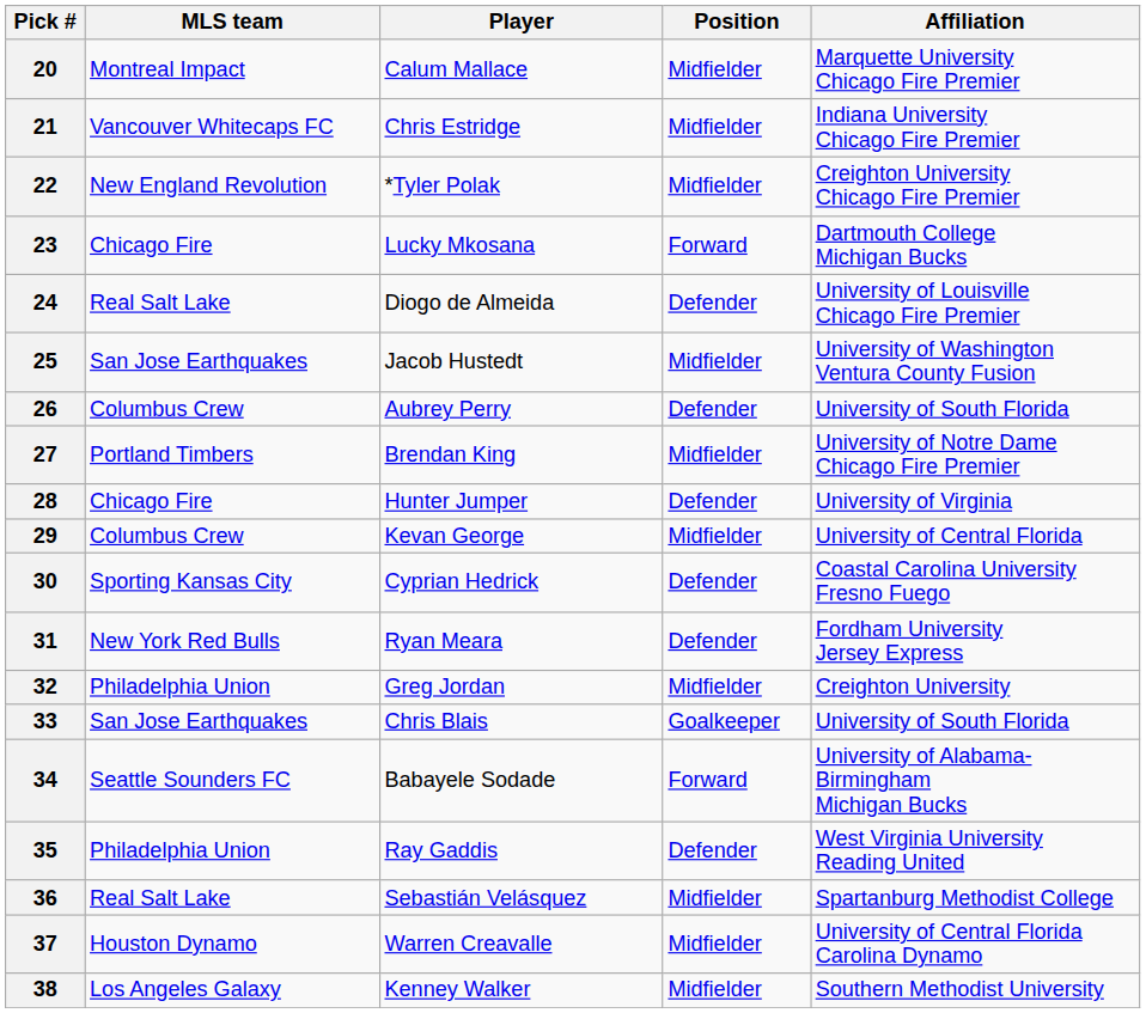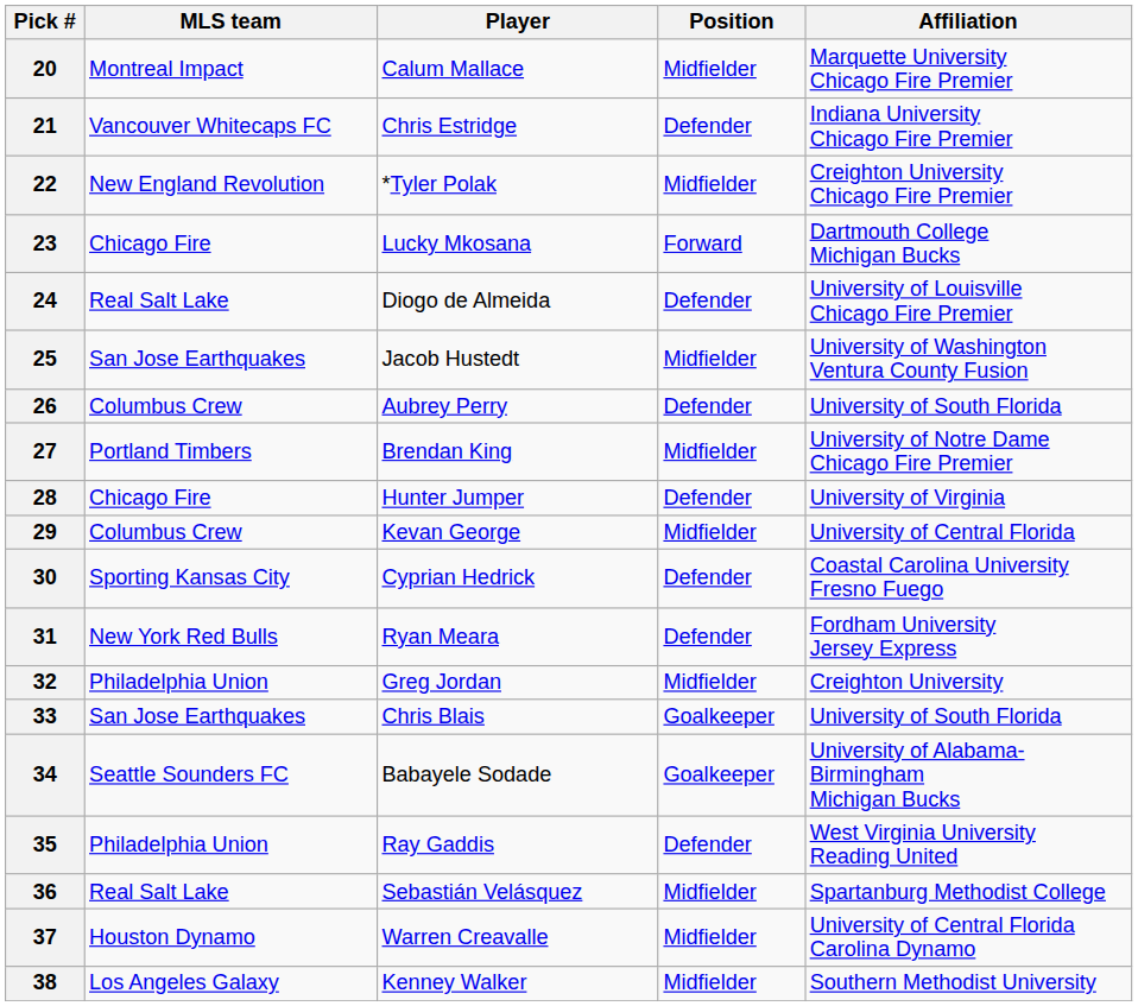 <table class="wikitable sortable" style="width:95%">
 <tr>
 <th width=7%>Pick #</th>
 <th width=26%>MLS team</th>
 <th width=25%>Player</th>
 <th width=13%>Position</th>
 <th>Affiliation</th>
 </tr>
 <tr>
 <th>20</th>
 <td><a href='#'>Montreal Impact</a></td>
 <td> <a href='#'>Calum Mallace</a></td>
 <td><a href='#'>Midfielder</a></td>
 <td><a href='#'>Marquette University</a><br><a href='#'>Chicago Fire Premier</a></td>
 </tr>
 <tr>
 <th>21</th>
 <td><a href='#'>Vancouver Whitecaps FC</a></td>
 <td> <a href='#'>Chris Estridge</a></td>
-<td><a href='#'>Midfielder</a></td>
+<td><a href='#'>Defender</a></td>
 <td><a href='#'>Indiana University</a><br><a href='#'>Chicago Fire Premier</a></td>
 </tr>
 <tr>
 <th>22</th>
 <td><a href='#'>New England Revolution</a></td>
 <td> *<a href='#'>Tyler Polak</a></td>
 <td><a href='#'>Midfielder</a></td>
 <td><a href='#'>Creighton University</a><br><a href='#'>Chicago Fire Premier</a></td>
 </tr>
 <tr>
 <th>23</th>
 <td><a href='#'>Chicago Fire</a></td>
 <td> <a href='#'>Lucky Mkosana</a></td>
 <td><a href='#'>Forward</a></td>
 <td><a href='#'>Dartmouth College</a><br><a href='#'>Michigan Bucks</a></td>
 </tr>
 <tr>
 <th>24</th>
 <td><a href='#'>Real Salt Lake</a></td>
 <td> Diogo de Almeida</td>
 <td><a href='#'>Defender</a></td>
 <td><a href='#'>University of Louisville</a><br><a href='#'>Chicago Fire Premier</a></td>
 </tr>
 <tr>
 <th>25</th>
 <td><a href='#'>San Jose Earthquakes</a></td>
 <td> Jacob Hustedt</td>
 <td><a href='#'>Midfielder</a></td>
 <td><a href='#'>University of Washington</a><br><a href='#'>Ventura County Fusion</a></td>
 </tr>
 <tr>
 <th>26</th>
 <td><a href='#'>Columbus Crew</a></td>
 <td> <a href='#'>Aubrey Perry</a></td>
 <td><a href='#'>Defender</a></td>
 <td><a href='#'>University of South Florida</a></td>
 </tr>
 <tr>
 <th>27</th>
 <td><a href='#'>Portland Timbers</a></td>
 <td> <a href='#'>Brendan King</a></td>
 <td><a href='#'>Midfielder</a></td>
 <td><a href='#'>University of Notre Dame</a><br><a href='#'>Chicago Fire Premier</a></td>
 </tr>
 <tr>
 <th>28</th>
 <td><a href='#'>Chicago Fire</a></td>
 <td> <a href='#'>Hunter Jumper</a></td>
 <td><a href='#'>Defender</a></td>
 <td><a href='#'>University of Virginia</a></td>
 </tr>
 <tr>
 <th>29</th>
 <td><a href='#'>Columbus Crew</a></td>
 <td> <a href='#'>Kevan George</a></td>
 <td><a href='#'>Midfielder</a></td>
 <td><a href='#'>University of Central Florida</a></td>
 </tr>
 <tr>
 <th>30</th>
 <td><a href='#'>Sporting Kansas City</a></td>
 <td> <a href='#'>Cyprian Hedrick</a></td>
 <td><a href='#'>Defender</a></td>
 <td><a href='#'>Coastal Carolina University</a><br><a href='#'>Fresno Fuego</a></td>
 </tr>
 <tr>
 <th>31</th>
 <td><a href='#'>New York Red Bulls</a></td>
 <td> <a href='#'>Ryan Meara</a></td>
 <td><a href='#'>Defender</a></td>
 <td><a href='#'>Fordham University</a><br><a href='#'>Jersey Express</a></td>
 </tr>
 <tr>
 <th>32</th>
 <td><a href='#'>Philadelphia Union</a></td>
 <td> <a href='#'>Greg Jordan</a></td>
 <td><a href='#'>Midfielder</a></td>
 <td><a href='#'>Creighton University</a></td>
 </tr>
 <tr>
 <th>33</th>
 <td><a href='#'>San Jose Earthquakes</a></td>
 <td> <a href='#'>Chris Blais</a></td>
 <td><a href='#'>Goalkeeper</a></td>
 <td><a href='#'>University of South Florida</a></td>
 </tr>
 <tr>
 <th>34</th>
 <td><a href='#'>Seattle Sounders FC</a></td>
 <td> Babayele Sodade</td>
-<td><a href='#'>Forward</a></td>
+<td><a href='#'>Goalkeeper</a></td>
 <td><a href='#'>University of Alabama-Birmingham</a><br><a href='#'>Michigan Bucks</a></td>
 </tr>
 <tr>
 <th>35</th>
 <td><a href='#'>Philadelphia Union</a></td>
 <td> <a href='#'>Ray Gaddis</a></td>
 <td><a href='#'>Defender</a></td>
 <td><a href='#'>West Virginia University</a><br><a href='#'>Reading United</a></td>
 </tr>
 <tr>
 <th>36</th>
 <td><a href='#'>Real Salt Lake</a></td>
 <td> <a href='#'>Sebastián Velásquez</a></td>
 <td><a href='#'>Midfielder</a></td>
 <td><a href='#'>Spartanburg Methodist College</a></td>
 </tr>
 <tr>
 <th>37</th>
 <td><a href='#'>Houston Dynamo</a></td>
 <td> <a href='#'>Warren Creavalle</a></td>
 <td><a href='#'>Midfielder</a></td>
 <td><a href='#'>University of Central Florida</a><br><a href='#'>Carolina Dynamo</a></td>
 </tr>
 <tr>
 <th>38</th>
 <td><a href='#'>Los Angeles Galaxy</a></td>
 <td> <a href='#'>Kenney Walker</a></td>
 <td><a href='#'>Midfielder</a></td>
 <td><a href='#'>Southern Methodist University</a></td>
 </tr>
 <tr>
 </tr>
 </table>
